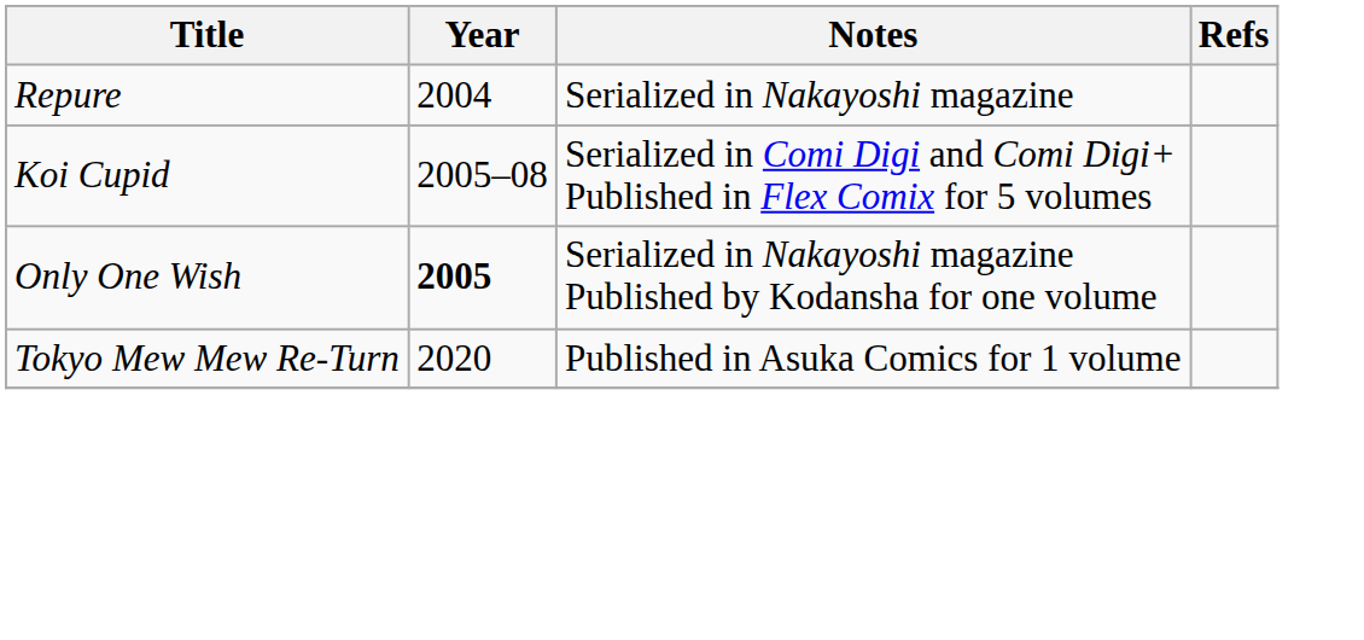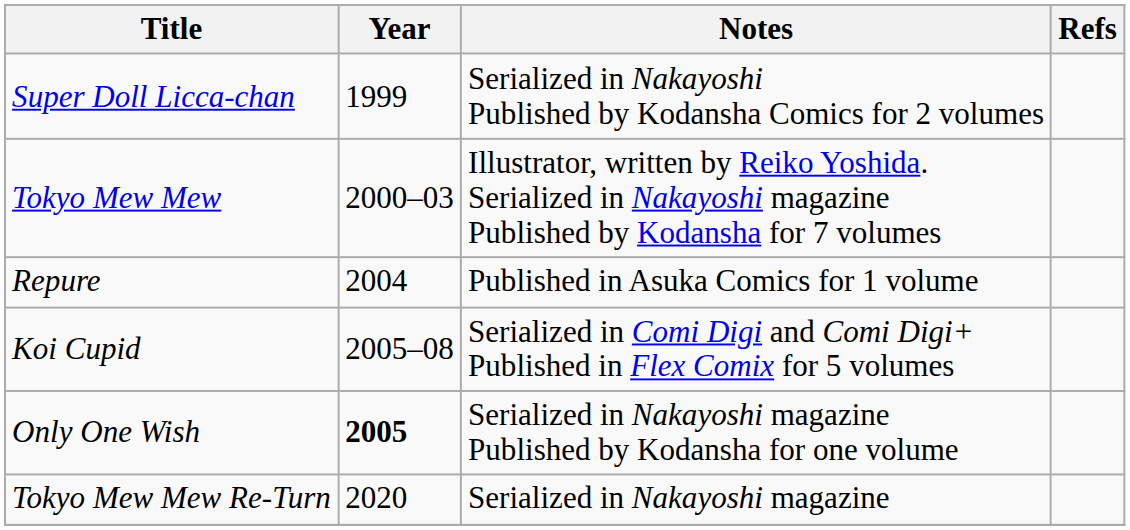 <table class="wikitable sortable">
 <tr>
 <th>Title</th>
 <th>Year</th>
 <th>Notes</th>
 <th>Refs</th>
 </tr>
 <tr>
+<td><em><a href='#'>Super Doll Licca-chan</a></em></td>
+<td>1999</td>
+<td>Serialized in <em>Nakayoshi</em><br>Published by Kodansha Comics for 2 volumes</td>
+<td></td>
+</tr>
+<tr>
+<td><em><a href='#'>Tokyo Mew Mew</a></em></td>
+<td>2000–03</td>
+<td>Illustrator, written by <a href='#'>Reiko Yoshida</a>.<br>Serialized in <em><a href='#'>Nakayoshi</a></em> magazine<br>Published by <a href='#'>Kodansha</a> for 7 volumes</td>
+<td></td>
+</tr>
+<tr>
 <td><em>Repure</em></td>
 <td>2004</td>
-<td>Serialized in <em>Nakayoshi</em> magazine</td>
+<td>Published in Asuka Comics for 1 volume</td>
 <td></td>
 </tr>
 <tr>
 <td><em>Koi Cupid</em></td>
 <td>2005–08</td>
 <td>Serialized in <em><a href='#'>Comi Digi</a></em> and <em>Comi Digi+</em><br>Published in <em><a href='#'>Flex Comix</a></em> for 5 volumes</td>
 <td></td>
 </tr>
 <tr>
 <td><em>Only One Wish</em></td>
 <td><strong>2005</strong></td>
 <td>Serialized in <em>Nakayoshi</em> magazine<br> Published by Kodansha for one volume</td>
 <td></td>
 </tr>
 <tr>
 <td><em>Tokyo Mew Mew Re-Turn</em></td>
 <td>2020</td>
-<td>Published in Asuka Comics for 1 volume</td>
+<td>Serialized in <em>Nakayoshi</em> magazine</td>
 <td></td>
 </tr>
 <tr>
 </tr>
 </table>
